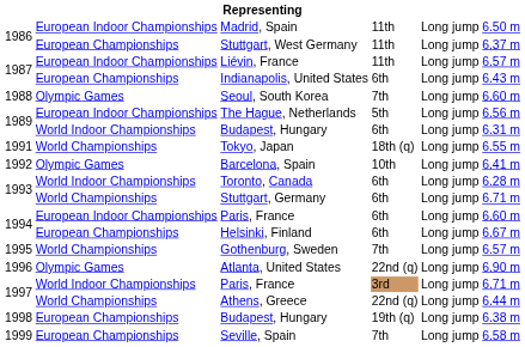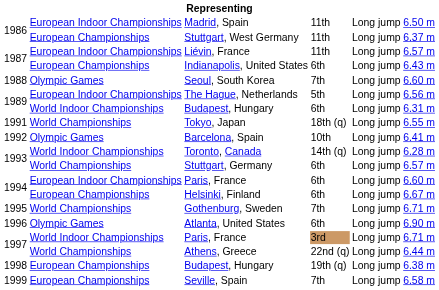 <table>
 <tr>
 <th colspan="6">Representing </th>
 </tr>
 <tr>
 <td rowspan=2>1986</td>
 <td><a href='#'>European Indoor Championships</a></td>
 <td><a href='#'>Madrid</a>, Spain</td>
 <td>11th</td>
 <td>Long jump</td>
 <td><a href='#'>6.50 m</a></td>
 </tr>
 <tr>
 <td><a href='#'>European Championships</a></td>
 <td><a href='#'>Stuttgart</a>, West Germany</td>
 <td>11th</td>
 <td>Long jump</td>
 <td><a href='#'>6.37 m</a></td>
 </tr>
 <tr>
 <td rowspan=2>1987</td>
 <td><a href='#'>European Indoor Championships</a></td>
 <td><a href='#'>Liévin</a>, France</td>
 <td>11th</td>
 <td>Long jump</td>
 <td><a href='#'>6.57 m</a></td>
 </tr>
 <tr>
 <td><a href='#'>European Championships</a></td>
 <td><a href='#'>Indianapolis</a>, United States</td>
 <td>6th</td>
 <td>Long jump</td>
 <td><a href='#'>6.43 m</a></td>
 </tr>
 <tr>
 <td>1988</td>
 <td><a href='#'>Olympic Games</a></td>
 <td><a href='#'>Seoul</a>, South Korea</td>
 <td>7th</td>
 <td>Long jump</td>
 <td><a href='#'>6.60 m</a></td>
 </tr>
 <tr>
 <td rowspan=2>1989</td>
 <td><a href='#'>European Indoor Championships</a></td>
 <td><a href='#'>The Hague</a>, Netherlands</td>
 <td>5th</td>
 <td>Long jump</td>
 <td><a href='#'>6.56 m</a></td>
 </tr>
 <tr>
 <td><a href='#'>World Indoor Championships</a></td>
 <td><a href='#'>Budapest</a>, Hungary</td>
 <td>6th</td>
 <td>Long jump</td>
 <td><a href='#'>6.31 m</a></td>
 </tr>
 <tr>
 <td>1991</td>
 <td><a href='#'>World Championships</a></td>
 <td><a href='#'>Tokyo</a>, Japan</td>
 <td>18th (q)</td>
 <td>Long jump</td>
 <td><a href='#'>6.55 m</a></td>
 </tr>
 <tr>
 <td>1992</td>
 <td><a href='#'>Olympic Games</a></td>
 <td><a href='#'>Barcelona</a>, Spain</td>
 <td>10th</td>
 <td>Long jump</td>
 <td><a href='#'>6.41 m</a></td>
 </tr>
 <tr>
 <td rowspan=2>1993</td>
 <td><a href='#'>World Indoor Championships</a></td>
 <td><a href='#'>Toronto</a>, <a href='#'>Canada</a></td>
-<td>6th</td>
+<td>14th (q)</td>
 <td>Long jump</td>
 <td><a href='#'>6.28 m</a></td>
 </tr>
 <tr>
 <td><a href='#'>World Championships</a></td>
 <td><a href='#'>Stuttgart</a>, Germany</td>
 <td>6th</td>
 <td>Long jump</td>
-<td><a href='#'>6.71 m</a></td>
+<td><a href='#'>6.57 m</a></td>
 </tr>
 <tr>
 <td rowspan=2>1994</td>
 <td><a href='#'>European Indoor Championships</a></td>
 <td><a href='#'>Paris</a>, France</td>
 <td>6th</td>
 <td>Long jump</td>
 <td><a href='#'>6.60 m</a></td>
 </tr>
 <tr>
 <td><a href='#'>European Championships</a></td>
 <td><a href='#'>Helsinki</a>, Finland</td>
 <td>6th</td>
 <td>Long jump</td>
 <td><a href='#'>6.67 m</a></td>
 </tr>
 <tr>
 <td>1995</td>
 <td><a href='#'>World Championships</a></td>
 <td><a href='#'>Gothenburg</a>, Sweden</td>
 <td>7th</td>
 <td>Long jump</td>
-<td><a href='#'>6.57 m</a></td>
+<td><a href='#'>6.71 m</a></td>
 </tr>
 <tr>
 <td>1996</td>
 <td><a href='#'>Olympic Games</a></td>
 <td><a href='#'>Atlanta</a>, United States</td>
-<td>22nd (q)</td>
+<td>6th</td>
 <td>Long jump</td>
 <td><a href='#'>6.90 m</a></td>
 </tr>
 <tr>
 <td rowspan=2>1997</td>
 <td><a href='#'>World Indoor Championships</a></td>
 <td><a href='#'>Paris</a>, France</td>
 <td bgcolor=cc9966>3rd</td>
 <td>Long jump</td>
 <td><a href='#'>6.71 m</a></td>
 </tr>
 <tr>
 <td><a href='#'>World Championships</a></td>
 <td><a href='#'>Athens</a>, Greece</td>
 <td>22nd (q)</td>
 <td>Long jump</td>
 <td><a href='#'>6.44 m</a></td>
 </tr>
 <tr>
 <td>1998</td>
 <td><a href='#'>European Championships</a></td>
 <td><a href='#'>Budapest</a>, Hungary</td>
 <td>19th (q)</td>
 <td>Long jump</td>
 <td><a href='#'>6.38 m</a></td>
 </tr>
 <tr>
 <td>1999</td>
 <td><a href='#'>European Championships</a></td>
 <td><a href='#'>Seville</a>, Spain</td>
 <td>7th</td>
 <td>Long jump</td>
 <td><a href='#'>6.58 m</a></td>
 </tr>
 </table>
